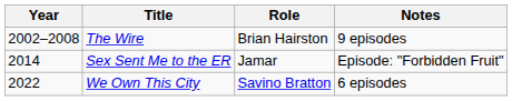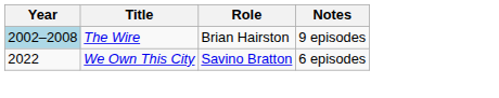 <table class="wikitable sortable">
 <tr>
 <th>Year</th>
 <th>Title</th>
 <th>Role</th>
 <th class="unsortable">Notes</th>
 </tr>
 <tr>
-<td>2002–2008</td>
+<td style="background: lightblue;">2002–2008</td>
 <td><em><a href='#'>The Wire</a></em></td>
 <td>Brian Hairston</td>
 <td>9 episodes</td>
-</tr>
-<tr>
-<td>2014</td>
-<td><em><a href='#'>Sex Sent Me to the ER</a></em></td>
-<td>Jamar</td>
-<td>Episode: "Forbidden Fruit"</td>
 </tr>
 <tr>
 <td>2022</td>
 <td><em><a href='#'>We Own This City</a></em></td>
 <td><a href='#'>Savino Bratton</a></td>
 <td>6 episodes</td>
 </tr>
 </table>
